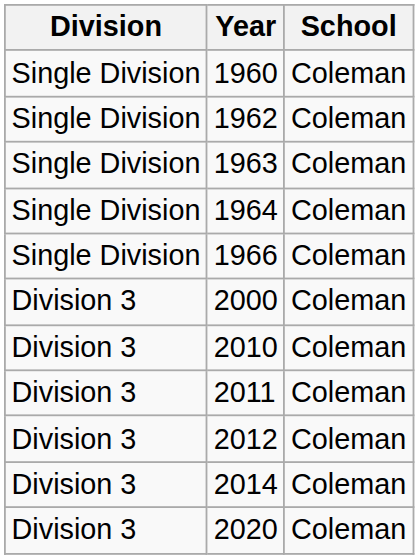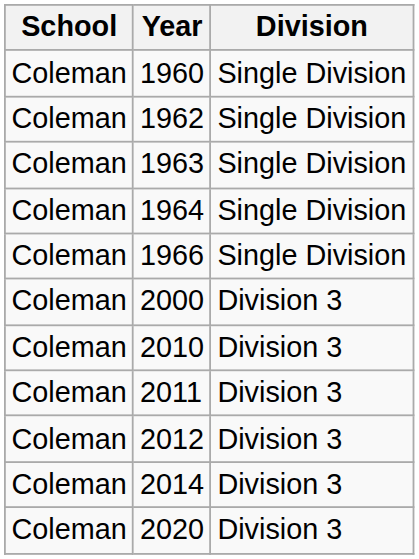 <table class="wikitable">
 <tr>
+<th>School</th>
+<th>Year</th>
 <th>Division</th>
-<th>Year</th>
-<th>School</th>
 </tr>
 <tr>
+<td>Coleman</td>
+<td>1960</td>
 <td>Single Division</td>
-<td>1960</td>
-<td>Coleman</td>
 </tr>
 <tr>
+<td>Coleman</td>
+<td>1962</td>
 <td>Single Division</td>
-<td>1962</td>
-<td>Coleman</td>
 </tr>
 <tr>
+<td>Coleman</td>
+<td>1963</td>
 <td>Single Division</td>
-<td>1963</td>
-<td>Coleman</td>
 </tr>
 <tr>
+<td>Coleman</td>
+<td>1964</td>
 <td>Single Division</td>
-<td>1964</td>
-<td>Coleman</td>
 </tr>
 <tr>
+<td>Coleman</td>
+<td>1966</td>
 <td>Single Division</td>
-<td>1966</td>
-<td>Coleman</td>
 </tr>
 <tr>
+<td>Coleman</td>
+<td>2000</td>
 <td>Division 3</td>
-<td>2000</td>
-<td>Coleman</td>
 </tr>
 <tr>
+<td>Coleman</td>
+<td>2010</td>
 <td>Division 3</td>
-<td>2010</td>
-<td>Coleman</td>
 </tr>
 <tr>
+<td>Coleman</td>
+<td>2011</td>
 <td>Division 3</td>
-<td>2011</td>
-<td>Coleman</td>
 </tr>
 <tr>
+<td>Coleman</td>
+<td>2012</td>
 <td>Division 3</td>
-<td>2012</td>
-<td>Coleman</td>
 </tr>
 <tr>
+<td>Coleman</td>
+<td>2014</td>
 <td>Division 3</td>
-<td>2014</td>
-<td>Coleman</td>
 </tr>
 <tr>
+<td>Coleman</td>
+<td>2020</td>
 <td>Division 3</td>
-<td>2020</td>
-<td>Coleman</td>
 </tr>
 </table>
